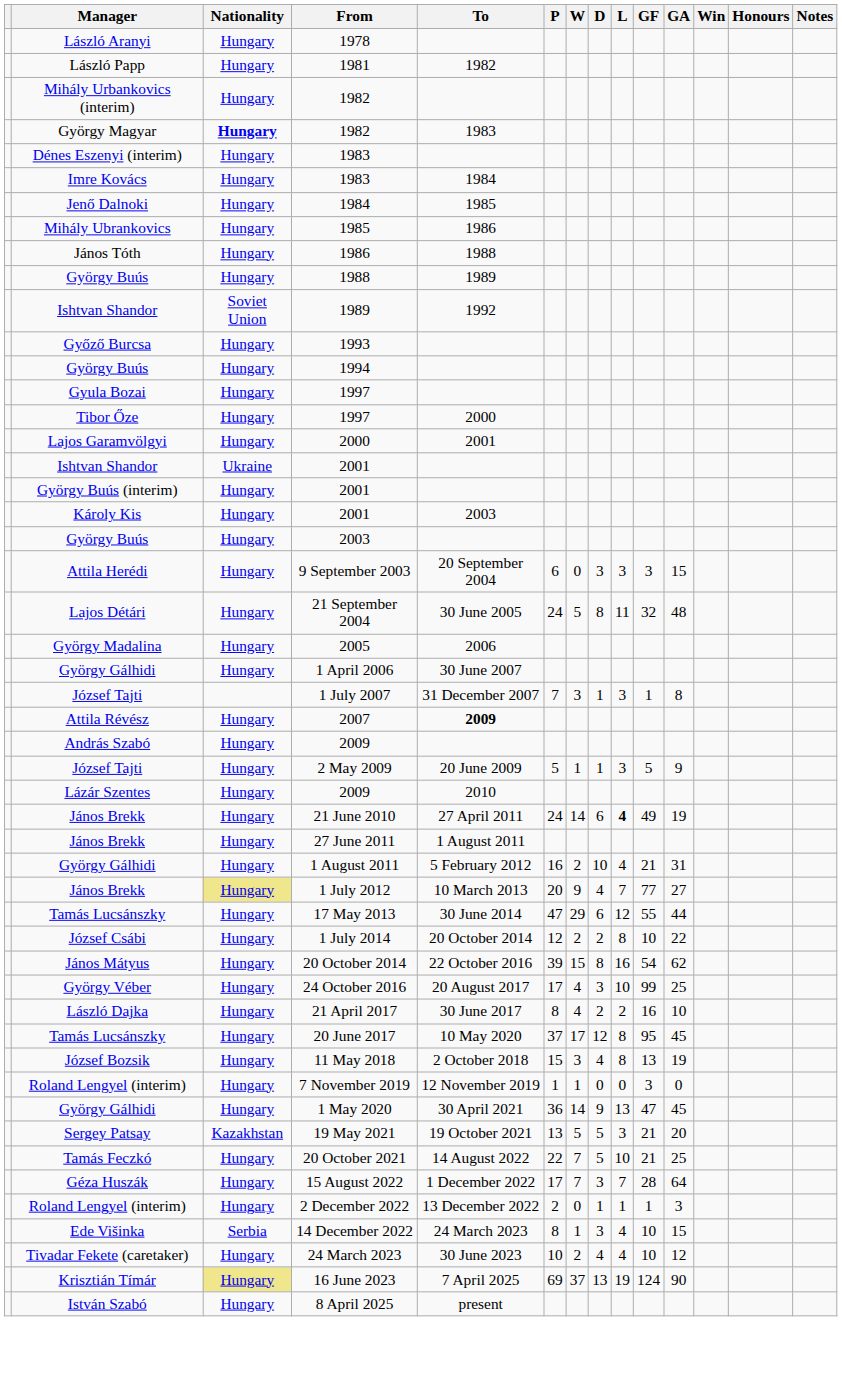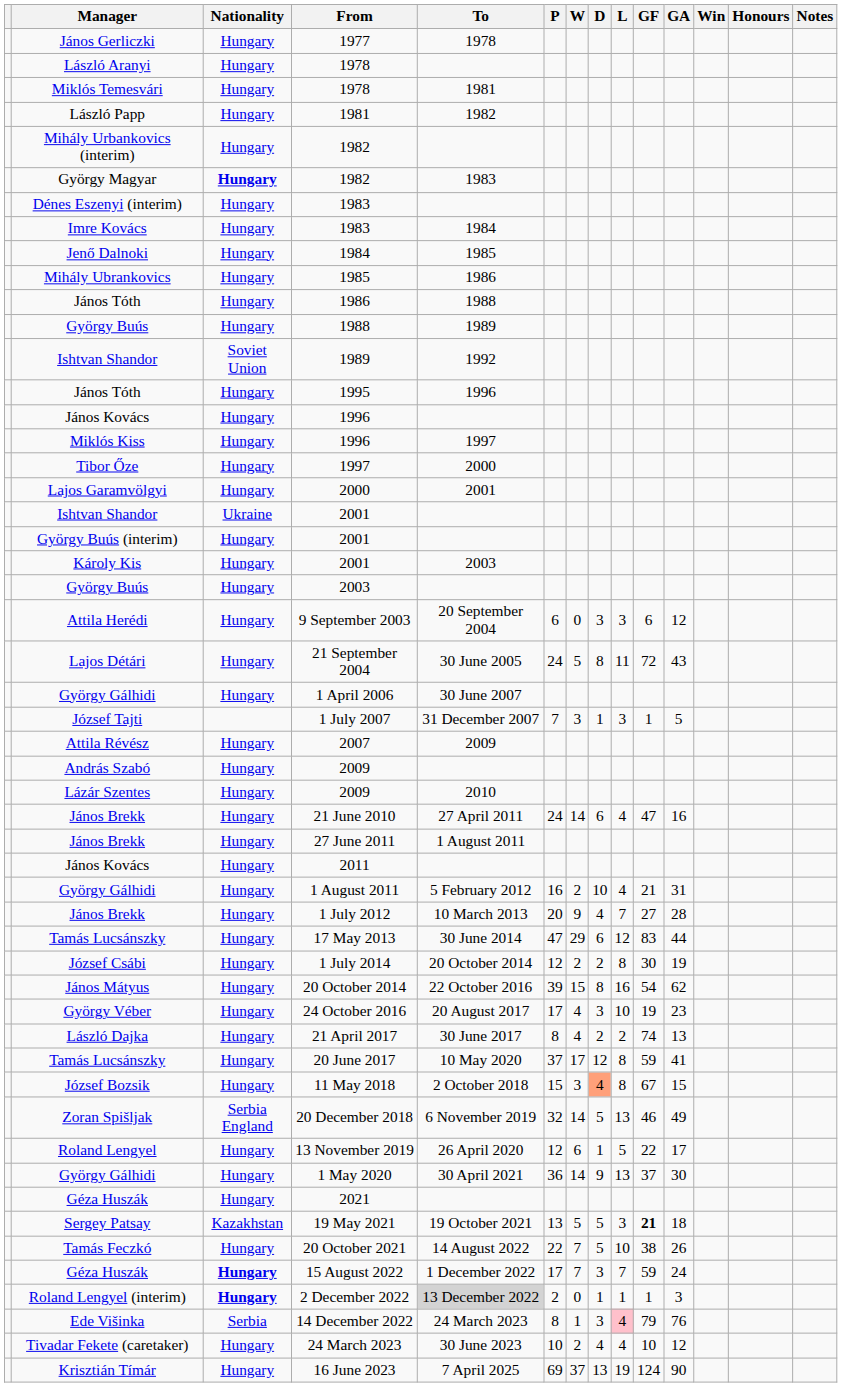 <table class="wikitable plainrowheaders sortable" style="text-align:center">
 <tr>
 <th></th>
 <th>Manager</th>
 <th>Nationality</th>
 <th>From</th>
 <th>To</th>
 <th>P</th>
 <th>W</th>
 <th>D</th>
 <th>L</th>
 <th>GF</th>
 <th>GA</th>
 <th>Win</th>
 <th>Honours</th>
 <th>Notes</th>
 </tr>
 <tr>
 <td></td>
+<td><a href='#'>János Gerliczki</a></td>
+<td> <a href='#'>Hungary</a></td>
+<td>1977</td>
+<td>1978</td>
+<td></td>
+<td></td>
+<td></td>
+<td></td>
+<td></td>
+<td></td>
+<td></td>
+<td></td>
+<td></td>
+</tr>
+<tr>
+<td></td>
 <td><a href='#'>László Aranyi</a></td>
 <td> <a href='#'>Hungary</a></td>
 <td>1978</td>
 <td></td>
+<td></td>
+<td></td>
+<td></td>
+<td></td>
+<td></td>
+<td></td>
+<td></td>
+<td></td>
+<td></td>
+</tr>
+<tr>
+<td></td>
+<td><a href='#'>Miklós Temesvári</a></td>
+<td> <a href='#'>Hungary</a></td>
+<td>1978</td>
+<td>1981</td>
 <td></td>
 <td></td>
 <td></td>
 <td></td>
 <td></td>
 <td></td>
 <td></td>
 <td></td>
 <td></td>
 </tr>
 <tr>
 <td></td>
 <td>László Papp</td>
 <td> <a href='#'>Hungary</a></td>
 <td>1981</td>
 <td>1982</td>
 <td></td>
 <td></td>
 <td></td>
 <td></td>
 <td></td>
 <td></td>
 <td></td>
 <td></td>
 <td></td>
 </tr>
 <tr>
 <td></td>
 <td><a href='#'>Mihály Urbankovics</a> (interim)</td>
 <td> <a href='#'>Hungary</a></td>
 <td>1982</td>
 <td></td>
 <td></td>
 <td></td>
 <td></td>
 <td></td>
 <td></td>
 <td></td>
 <td></td>
 <td></td>
 <td></td>
 </tr>
 <tr>
 <td></td>
 <td>György Magyar</td>
 <td><strong> <a href='#'>Hungary</a></strong></td>
 <td>1982</td>
 <td>1983</td>
 <td></td>
 <td></td>
 <td></td>
 <td></td>
 <td></td>
 <td></td>
 <td></td>
 <td></td>
 <td></td>
 </tr>
 <tr>
 <td></td>
 <td><a href='#'>Dénes Eszenyi</a> (interim)</td>
 <td> <a href='#'>Hungary</a></td>
 <td>1983</td>
 <td></td>
 <td></td>
 <td></td>
 <td></td>
 <td></td>
 <td></td>
 <td></td>
 <td></td>
 <td></td>
 <td></td>
 </tr>
 <tr>
 <td></td>
 <td><a href='#'>Imre Kovács</a></td>
 <td> <a href='#'>Hungary</a></td>
 <td>1983</td>
 <td>1984</td>
 <td></td>
 <td></td>
 <td></td>
 <td></td>
 <td></td>
 <td></td>
 <td></td>
 <td></td>
 <td></td>
 </tr>
 <tr>
 <td></td>
 <td><a href='#'>Jenő Dalnoki</a></td>
 <td> <a href='#'>Hungary</a></td>
 <td>1984</td>
 <td>1985</td>
 <td></td>
 <td></td>
 <td></td>
 <td></td>
 <td></td>
 <td></td>
 <td></td>
 <td></td>
 <td></td>
 </tr>
 <tr>
 <td></td>
 <td><a href='#'>Mihály Ubrankovics</a></td>
 <td> <a href='#'>Hungary</a></td>
 <td>1985</td>
 <td>1986</td>
 <td></td>
 <td></td>
 <td></td>
 <td></td>
 <td></td>
 <td></td>
 <td></td>
 <td></td>
 <td></td>
 </tr>
 <tr>
 <td></td>
 <td>János Tóth</td>
 <td> <a href='#'>Hungary</a></td>
 <td>1986</td>
 <td>1988</td>
 <td></td>
 <td></td>
 <td></td>
 <td></td>
 <td></td>
 <td></td>
 <td></td>
 <td></td>
 <td></td>
 </tr>
 <tr>
 <td></td>
 <td><a href='#'>György Buús</a></td>
 <td> <a href='#'>Hungary</a></td>
 <td>1988</td>
 <td>1989</td>
 <td></td>
 <td></td>
 <td></td>
 <td></td>
 <td></td>
 <td></td>
 <td></td>
 <td></td>
 <td></td>
 </tr>
 <tr>
 <td></td>
 <td><a href='#'>Ishtvan Shandor</a></td>
 <td> <a href='#'>Soviet Union</a></td>
 <td>1989</td>
 <td>1992</td>
 <td></td>
 <td></td>
 <td></td>
 <td></td>
 <td></td>
 <td></td>
 <td></td>
 <td></td>
 <td></td>
 </tr>
 <tr>
 <td></td>
-<td><a href='#'>Győző Burcsa</a></td>
+<td>János Tóth</td>
 <td> <a href='#'>Hungary</a></td>
-<td>1993</td>
+<td>1995</td>
+<td>1996</td>
+<td></td>
+<td></td>
+<td></td>
+<td></td>
+<td></td>
+<td></td>
+<td></td>
+<td></td>
+<td></td>
+</tr>
+<tr>
+<td></td>
+<td>János Kovács</td>
+<td> <a href='#'>Hungary</a></td>
+<td>1996</td>
 <td></td>
 <td></td>
 <td></td>
 <td></td>
 <td></td>
 <td></td>
 <td></td>
 <td></td>
 <td></td>
 <td></td>
 </tr>
 <tr>
 <td></td>
-<td><a href='#'>György Buús</a></td>
+<td><a href='#'>Miklós Kiss</a></td>
 <td> <a href='#'>Hungary</a></td>
-<td>1994</td>
-<td></td>
-<td></td>
-<td></td>
-<td></td>
-<td></td>
-<td></td>
-<td></td>
-<td></td>
-<td></td>
-<td></td>
-</tr>
-<tr>
-<td></td>
-<td><a href='#'>Gyula Bozai</a></td>
-<td> <a href='#'>Hungary</a></td>
+<td>1996</td>
 <td>1997</td>
-<td></td>
 <td></td>
 <td></td>
 <td></td>
 <td></td>
 <td></td>
 <td></td>
 <td></td>
 <td></td>
 <td></td>
 </tr>
 <tr>
 <td></td>
 <td><a href='#'>Tibor Őze</a></td>
 <td> <a href='#'>Hungary</a></td>
 <td>1997</td>
 <td>2000</td>
 <td></td>
 <td></td>
 <td></td>
 <td></td>
 <td></td>
 <td></td>
 <td></td>
 <td></td>
 <td></td>
 </tr>
 <tr>
 <td></td>
 <td><a href='#'>Lajos Garamvölgyi</a></td>
 <td> <a href='#'>Hungary</a></td>
 <td>2000</td>
 <td>2001</td>
 <td></td>
 <td></td>
 <td></td>
 <td></td>
 <td></td>
 <td></td>
 <td></td>
 <td></td>
 <td></td>
 </tr>
 <tr>
 <td></td>
 <td><a href='#'>Ishtvan Shandor</a></td>
 <td> <a href='#'>Ukraine</a></td>
 <td>2001</td>
 <td></td>
 <td></td>
 <td></td>
 <td></td>
 <td></td>
 <td></td>
 <td></td>
 <td></td>
 <td></td>
 <td></td>
 </tr>
 <tr>
 <td></td>
 <td><a href='#'>György Buús</a> (interim)</td>
 <td> <a href='#'>Hungary</a></td>
 <td>2001</td>
 <td></td>
 <td></td>
 <td></td>
 <td></td>
 <td></td>
 <td></td>
 <td></td>
 <td></td>
 <td></td>
 <td></td>
 </tr>
 <tr>
 <td></td>
 <td><a href='#'>Károly Kis</a></td>
 <td> <a href='#'>Hungary</a></td>
 <td>2001</td>
 <td>2003</td>
 <td></td>
 <td></td>
 <td></td>
 <td></td>
 <td></td>
 <td></td>
 <td></td>
 <td></td>
 <td></td>
 </tr>
 <tr>
 <td></td>
 <td><a href='#'>György Buús</a></td>
 <td> <a href='#'>Hungary</a></td>
 <td>2003</td>
 <td></td>
 <td></td>
 <td></td>
 <td></td>
 <td></td>
 <td></td>
 <td></td>
 <td></td>
 <td></td>
 <td></td>
 </tr>
 <tr>
 <td></td>
 <td><a href='#'>Attila Herédi</a></td>
 <td> <a href='#'>Hungary</a></td>
 <td>9 September 2003</td>
 <td>20 September 2004</td>
 <td>6</td>
 <td>0</td>
 <td>3</td>
 <td>3</td>
-<td>3</td>
-<td>15</td>
+<td>6</td>
+<td>12</td>
 <td></td>
 <td></td>
 <td></td>
 </tr>
 <tr>
 <td></td>
 <td><a href='#'>Lajos Détári</a></td>
 <td> <a href='#'>Hungary</a></td>
 <td>21 September 2004</td>
 <td>30 June 2005</td>
 <td>24</td>
 <td>5</td>
 <td>8</td>
 <td>11</td>
-<td>32</td>
-<td>48</td>
-<td></td>
-<td></td>
-<td></td>
-</tr>
-<tr>
-<td></td>
-<td><a href='#'>György Madalina</a></td>
-<td> <a href='#'>Hungary</a></td>
-<td>2005</td>
-<td>2006</td>
-<td></td>
-<td></td>
-<td></td>
-<td></td>
-<td></td>
-<td></td>
+<td>72</td>
+<td>43</td>
 <td></td>
 <td></td>
 <td></td>
 </tr>
 <tr>
 <td></td>
 <td><a href='#'>György Gálhidi</a></td>
 <td> <a href='#'>Hungary</a></td>
 <td>1 April 2006</td>
 <td>30 June 2007</td>
 <td></td>
 <td></td>
 <td></td>
 <td></td>
 <td></td>
 <td></td>
 <td></td>
 <td></td>
 <td></td>
 </tr>
 <tr>
 <td></td>
 <td><a href='#'>József Tajti</a></td>
 <td></td>
 <td>1 July 2007</td>
 <td>31 December 2007</td>
 <td>7</td>
 <td>3</td>
 <td>1</td>
 <td>3</td>
 <td>1</td>
-<td>8</td>
+<td>5</td>
 <td></td>
 <td></td>
 <td></td>
 </tr>
 <tr>
 <td></td>
 <td><a href='#'>Attila Révész</a></td>
 <td> <a href='#'>Hungary</a></td>
 <td>2007</td>
-<td><strong>2009</strong></td>
+<td>2009</td>
 <td></td>
 <td></td>
 <td></td>
 <td></td>
 <td></td>
 <td></td>
 <td></td>
 <td></td>
 <td></td>
 </tr>
 <tr>
 <td></td>
 <td><a href='#'>András Szabó</a></td>
 <td> <a href='#'>Hungary</a></td>
 <td>2009</td>
 <td></td>
 <td></td>
 <td></td>
 <td></td>
 <td></td>
 <td></td>
 <td></td>
-<td></td>
-<td></td>
-<td></td>
-</tr>
-<tr>
-<td></td>
-<td><a href='#'>József Tajti</a></td>
-<td> <a href='#'>Hungary</a></td>
-<td>2 May 2009</td>
-<td>20 June 2009</td>
-<td>5</td>
-<td>1</td>
-<td>1</td>
-<td>3</td>
-<td>5</td>
-<td>9</td>
 <td></td>
 <td></td>
 <td></td>
 </tr>
 <tr>
 <td></td>
 <td><a href='#'>Lázár Szentes</a></td>
 <td> <a href='#'>Hungary</a></td>
 <td>2009</td>
 <td>2010</td>
 <td></td>
 <td></td>
 <td></td>
 <td></td>
 <td></td>
 <td></td>
 <td></td>
 <td></td>
 <td></td>
 </tr>
 <tr>
 <td></td>
 <td><a href='#'>János Brekk</a></td>
 <td> <a href='#'>Hungary</a></td>
 <td>21 June 2010</td>
 <td>27 April 2011</td>
 <td>24</td>
 <td>14</td>
 <td>6</td>
-<td><strong>4</strong></td>
-<td>49</td>
-<td>19</td>
+<td>4</td>
+<td>47</td>
+<td>16</td>
 <td></td>
 <td></td>
 <td></td>
 </tr>
 <tr>
 <td></td>
 <td><a href='#'>János Brekk</a></td>
 <td> <a href='#'>Hungary</a></td>
 <td>27 June 2011</td>
 <td>1 August 2011</td>
+<td></td>
+<td></td>
+<td></td>
+<td></td>
+<td></td>
+<td></td>
+<td></td>
+<td></td>
+<td></td>
+</tr>
+<tr>
+<td></td>
+<td>János Kovács</td>
+<td> <a href='#'>Hungary</a></td>
+<td>2011</td>
+<td></td>
 <td></td>
 <td></td>
 <td></td>
 <td></td>
 <td></td>
 <td></td>
 <td></td>
 <td></td>
 <td></td>
 </tr>
 <tr>
 <td></td>
 <td><a href='#'>György Gálhidi</a></td>
 <td> <a href='#'>Hungary</a></td>
 <td>1 August 2011</td>
 <td>5 February 2012</td>
 <td>16</td>
 <td>2</td>
 <td>10</td>
 <td>4</td>
 <td>21</td>
 <td>31</td>
 <td></td>
 <td></td>
 <td></td>
 </tr>
 <tr>
 <td></td>
 <td><a href='#'>János Brekk</a></td>
-<td style="background: khaki;"> <a href='#'>Hungary</a></td>
+<td> <a href='#'>Hungary</a></td>
 <td>1 July 2012</td>
 <td>10 March 2013</td>
 <td>20</td>
 <td>9</td>
 <td>4</td>
 <td>7</td>
-<td>77</td>
 <td>27</td>
+<td>28</td>
 <td></td>
 <td></td>
 <td></td>
 </tr>
 <tr>
 <td></td>
 <td><a href='#'>Tamás Lucsánszky</a></td>
 <td> <a href='#'>Hungary</a></td>
 <td>17 May 2013</td>
 <td>30 June 2014</td>
 <td>47</td>
 <td>29</td>
 <td>6</td>
 <td>12</td>
-<td>55</td>
+<td>83</td>
 <td>44</td>
 <td></td>
 <td></td>
 <td></td>
 </tr>
 <tr>
 <td></td>
 <td><a href='#'>József Csábi</a></td>
 <td> <a href='#'>Hungary</a></td>
 <td>1 July 2014</td>
 <td>20 October 2014</td>
 <td>12</td>
 <td>2</td>
 <td>2</td>
 <td>8</td>
-<td>10</td>
-<td>22</td>
+<td>30</td>
+<td>19</td>
 <td></td>
 <td></td>
 <td></td>
 </tr>
 <tr>
 <td></td>
 <td><a href='#'>János Mátyus</a></td>
 <td> <a href='#'>Hungary</a></td>
 <td>20 October 2014</td>
 <td>22 October 2016</td>
 <td>39</td>
 <td>15</td>
 <td>8</td>
 <td>16</td>
 <td>54</td>
 <td>62</td>
 <td></td>
 <td></td>
 <td></td>
 </tr>
 <tr>
 <td></td>
 <td><a href='#'>György Véber</a></td>
 <td> <a href='#'>Hungary</a></td>
 <td>24 October 2016</td>
 <td>20 August 2017</td>
 <td>17</td>
 <td>4</td>
 <td>3</td>
 <td>10</td>
-<td>99</td>
-<td>25</td>
+<td>19</td>
+<td>23</td>
 <td></td>
 <td></td>
 <td></td>
 </tr>
 <tr>
 <td></td>
 <td><a href='#'>László Dajka</a></td>
 <td> <a href='#'>Hungary</a></td>
 <td>21 April 2017</td>
 <td>30 June 2017</td>
 <td>8</td>
 <td>4</td>
 <td>2</td>
 <td>2</td>
-<td>16</td>
-<td>10</td>
+<td>74</td>
+<td>13</td>
 <td></td>
 <td></td>
 <td></td>
 </tr>
 <tr>
 <td></td>
 <td><a href='#'>Tamás Lucsánszky</a></td>
 <td> <a href='#'>Hungary</a></td>
 <td>20 June 2017</td>
 <td>10 May 2020</td>
 <td>37</td>
 <td>17</td>
 <td>12</td>
 <td>8</td>
-<td>95</td>
-<td>45</td>
+<td>59</td>
+<td>41</td>
 <td></td>
 <td></td>
 <td></td>
 </tr>
 <tr>
 <td></td>
 <td><a href='#'>József Bozsik</a></td>
 <td> <a href='#'>Hungary</a></td>
 <td>11 May 2018</td>
 <td>2 October 2018</td>
 <td>15</td>
 <td>3</td>
-<td>4</td>
+<td style="background: lightsalmon;">4</td>
 <td>8</td>
-<td>13</td>
-<td>19</td>
+<td>67</td>
+<td>15</td>
 <td></td>
 <td></td>
 <td></td>
 </tr>
 <tr>
 <td></td>
-<td><a href='#'>Roland Lengyel</a> (interim)</td>
+<td><a href='#'>Zoran Spišljak</a></td>
+<td> <a href='#'>Serbia</a><br> <a href='#'>England</a></td>
+<td>20 December 2018</td>
+<td>6 November 2019</td>
+<td>32</td>
+<td>14</td>
+<td>5</td>
+<td>13</td>
+<td>46</td>
+<td>49</td>
+<td></td>
+<td></td>
+<td></td>
+</tr>
+<tr>
+<td></td>
+<td><a href='#'>Roland Lengyel</a></td>
 <td> <a href='#'>Hungary</a></td>
-<td>7 November 2019</td>
-<td>12 November 2019</td>
+<td>13 November 2019</td>
+<td>26 April 2020</td>
+<td>12</td>
+<td>6</td>
 <td>1</td>
-<td>1</td>
-<td>0</td>
-<td>0</td>
-<td>3</td>
-<td>0</td>
+<td>5</td>
+<td>22</td>
+<td>17</td>
 <td></td>
 <td></td>
 <td></td>
 </tr>
 <tr>
 <td></td>
 <td><a href='#'>György Gálhidi</a></td>
 <td> <a href='#'>Hungary</a></td>
 <td>1 May 2020</td>
 <td>30 April 2021</td>
 <td>36</td>
 <td>14</td>
 <td>9</td>
 <td>13</td>
-<td>47</td>
-<td>45</td>
+<td>37</td>
+<td>30</td>
+<td></td>
+<td></td>
+<td></td>
+</tr>
+<tr>
+<td></td>
+<td><a href='#'>Géza Huszák</a></td>
+<td> <a href='#'>Hungary</a></td>
+<td>2021</td>
+<td></td>
+<td></td>
+<td></td>
+<td></td>
+<td></td>
+<td></td>
+<td></td>
 <td></td>
 <td></td>
 <td></td>
 </tr>
 <tr>
 <td></td>
 <td><a href='#'>Sergey Patsay</a></td>
 <td> <a href='#'>Kazakhstan</a></td>
 <td>19 May 2021</td>
 <td>19 October 2021</td>
 <td>13</td>
 <td>5</td>
 <td>5</td>
 <td>3</td>
-<td>21</td>
-<td>20</td>
+<td><strong>21</strong></td>
+<td>18</td>
 <td></td>
 <td></td>
 <td></td>
 </tr>
 <tr>
 <td></td>
 <td><a href='#'>Tamás Feczkó</a></td>
 <td> <a href='#'>Hungary</a></td>
 <td>20 October 2021</td>
 <td>14 August 2022</td>
 <td>22</td>
 <td>7</td>
 <td>5</td>
 <td>10</td>
-<td>21</td>
-<td>25</td>
+<td>38</td>
+<td>26</td>
 <td></td>
 <td></td>
 <td></td>
 </tr>
 <tr>
 <td></td>
 <td><a href='#'>Géza Huszák</a></td>
-<td> <a href='#'>Hungary</a></td>
+<td><strong> <a href='#'>Hungary</a></strong></td>
 <td>15 August 2022</td>
 <td>1 December 2022</td>
 <td>17</td>
 <td>7</td>
 <td>3</td>
 <td>7</td>
-<td>28</td>
-<td>64</td>
+<td>59</td>
+<td>24</td>
 <td></td>
 <td></td>
 <td></td>
 </tr>
 <tr>
 <td></td>
 <td><a href='#'>Roland Lengyel</a> (interim)</td>
-<td> <a href='#'>Hungary</a></td>
+<td><strong> <a href='#'>Hungary</a></strong></td>
 <td>2 December 2022</td>
-<td>13 December 2022</td>
+<td style="background: lightgrey;">13 December 2022</td>
 <td>2</td>
 <td>0</td>
 <td>1</td>
 <td>1</td>
 <td>1</td>
 <td>3</td>
 <td></td>
 <td></td>
 <td></td>
 </tr>
 <tr>
 <td></td>
 <td><a href='#'>Ede Višinka</a></td>
 <td> <a href='#'>Serbia</a></td>
 <td>14 December 2022</td>
 <td>24 March 2023</td>
 <td>8</td>
 <td>1</td>
 <td>3</td>
-<td>4</td>
-<td>10</td>
-<td>15</td>
+<td style="background: pink;">4</td>
+<td>79</td>
+<td>76</td>
 <td></td>
 <td></td>
 <td></td>
 </tr>
 <tr>
 <td></td>
 <td><a href='#'>Tivadar Fekete</a> (caretaker)</td>
 <td> <a href='#'>Hungary</a></td>
 <td>24 March 2023</td>
 <td>30 June 2023</td>
 <td>10</td>
 <td>2</td>
 <td>4</td>
 <td>4</td>
 <td>10</td>
 <td>12</td>
 <td></td>
 <td></td>
 <td></td>
 </tr>
 <tr>
 <td></td>
 <td><a href='#'>Krisztián Tímár</a></td>
-<td style="background: khaki;"> <a href='#'>Hungary</a></td>
+<td> <a href='#'>Hungary</a></td>
 <td>16 June 2023</td>
 <td>7 April 2025</td>
 <td>69</td>
 <td>37</td>
 <td>13</td>
 <td>19</td>
 <td>124</td>
 <td>90</td>
 <td></td>
 <td></td>
 <td></td>
 </tr>
-<tr>
-<td></td>
-<td><a href='#'>István Szabó</a></td>
-<td> <a href='#'>Hungary</a></td>
-<td>8 April 2025</td>
-<td>present</td>
-<td></td>
-<td></td>
-<td></td>
-<td></td>
-<td></td>
-<td></td>
-<td></td>
-<td></td>
-<td></td>
-</tr>
 </table>
